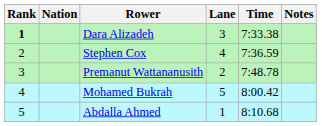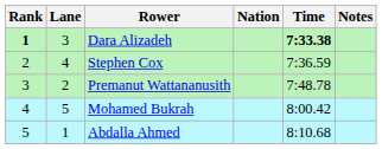 <table class="wikitable sortable" style="text-align:center">
 <tr>
 <th>Rank</th>
+<th>Lane</th>
+<th>Rower</th>
 <th>Nation</th>
-<th>Rower</th>
-<th>Lane</th>
 <th>Time</th>
 <th>Notes</th>
 </tr>
 <tr bgcolor="bbf3bb">
 <td><strong>1</strong></td>
+<td>3</td>
+<td align=left><a href='#'>Dara Alizadeh</a></td>
 <td align=left></td>
-<td align=left><a href='#'>Dara Alizadeh</a></td>
-<td>3</td>
-<td>7:33.38</td>
+<td><strong>7:33.38</strong></td>
 <td></td>
 </tr>
 <tr bgcolor="bbf3bb">
 <td>2</td>
+<td>4</td>
+<td align=left><a href='#'>Stephen Cox</a></td>
 <td align=left></td>
-<td align=left><a href='#'>Stephen Cox</a></td>
-<td>4</td>
 <td>7:36.59</td>
 <td></td>
 </tr>
 <tr bgcolor="bbf3bb">
 <td>3</td>
+<td>2</td>
+<td align=left><a href='#'>Premanut Wattananusith</a></td>
 <td align=left></td>
-<td align=left><a href='#'>Premanut Wattananusith</a></td>
-<td>2</td>
 <td>7:48.78</td>
 <td></td>
 </tr>
 <tr bgcolor="bbf9ff">
 <td>4</td>
+<td>5</td>
+<td align=left><a href='#'>Mohamed Bukrah</a></td>
 <td align=left></td>
-<td align=left><a href='#'>Mohamed Bukrah</a></td>
-<td>5</td>
 <td>8:00.42</td>
 <td></td>
 </tr>
 <tr bgcolor="bbf9ff">
 <td>5</td>
+<td>1</td>
+<td align=left><a href='#'>Abdalla Ahmed</a></td>
 <td align=left></td>
-<td align=left><a href='#'>Abdalla Ahmed</a></td>
-<td>1</td>
 <td>8:10.68</td>
 <td></td>
 </tr>
 </table>
